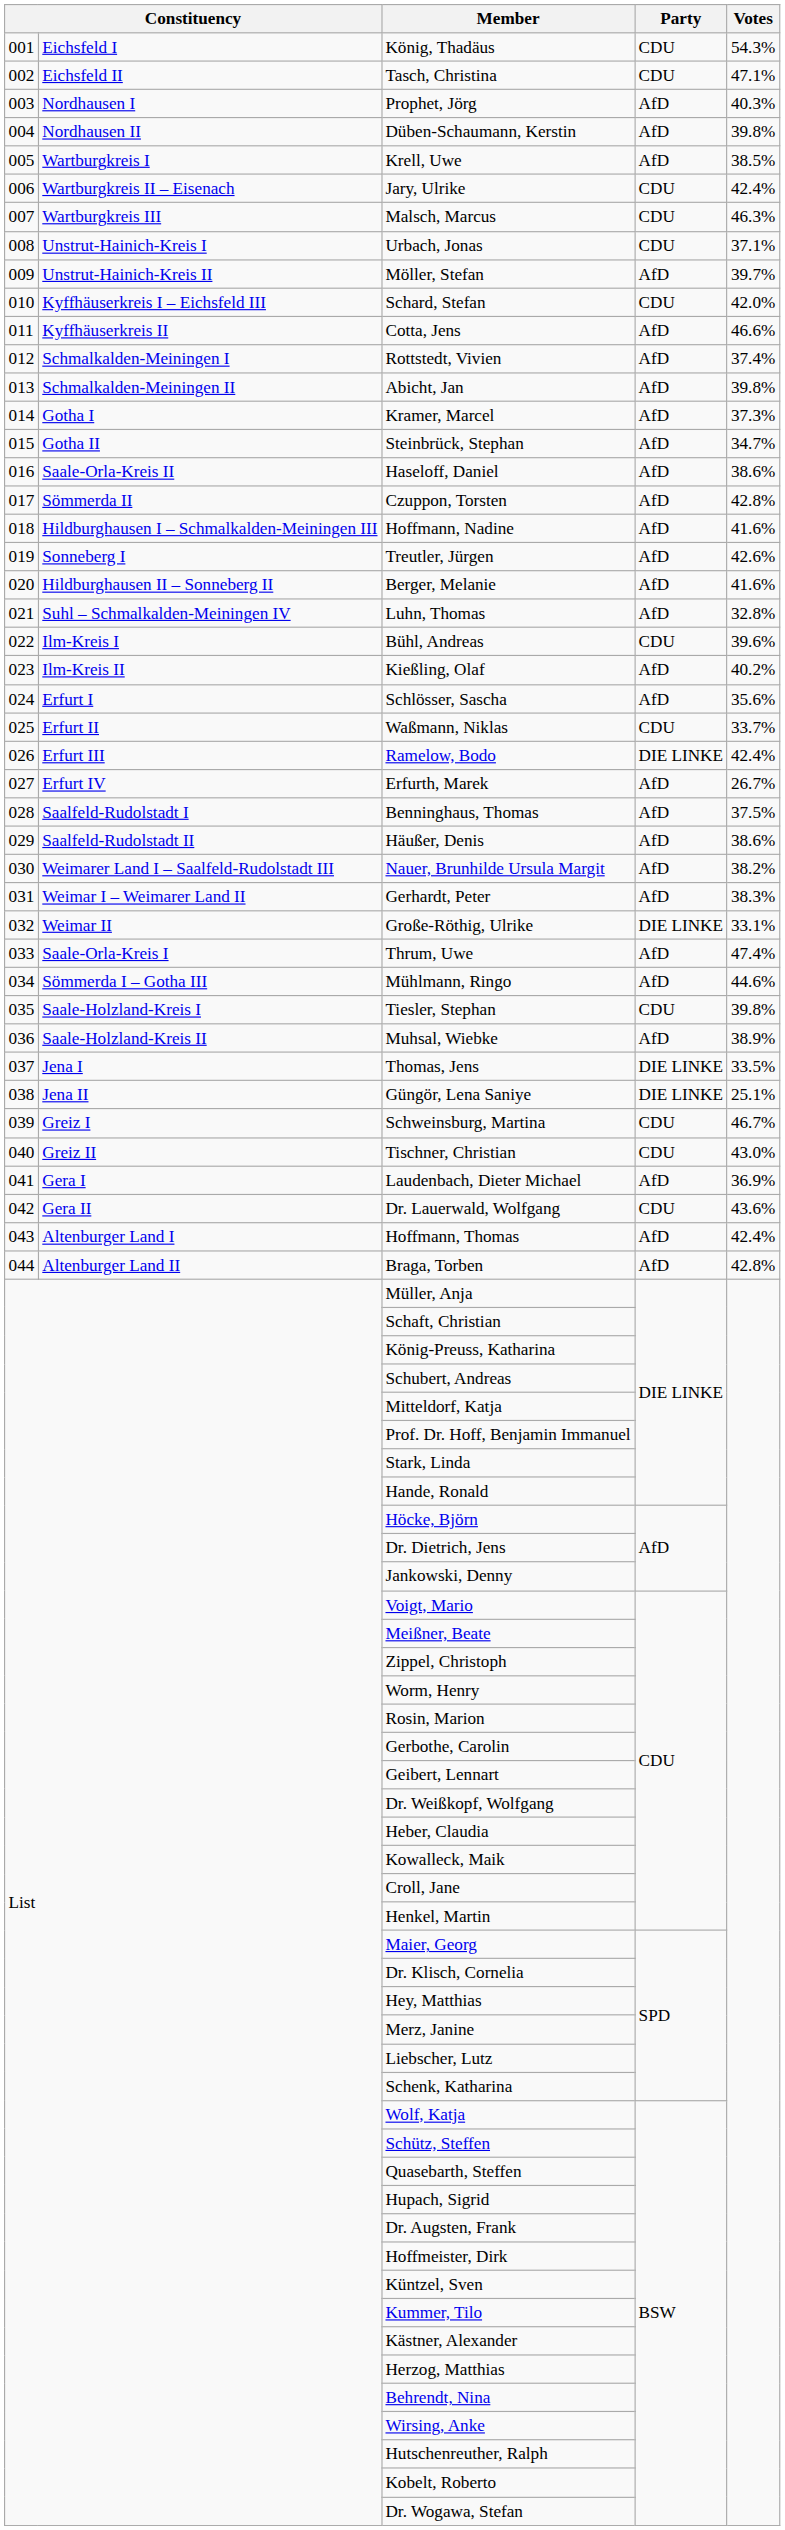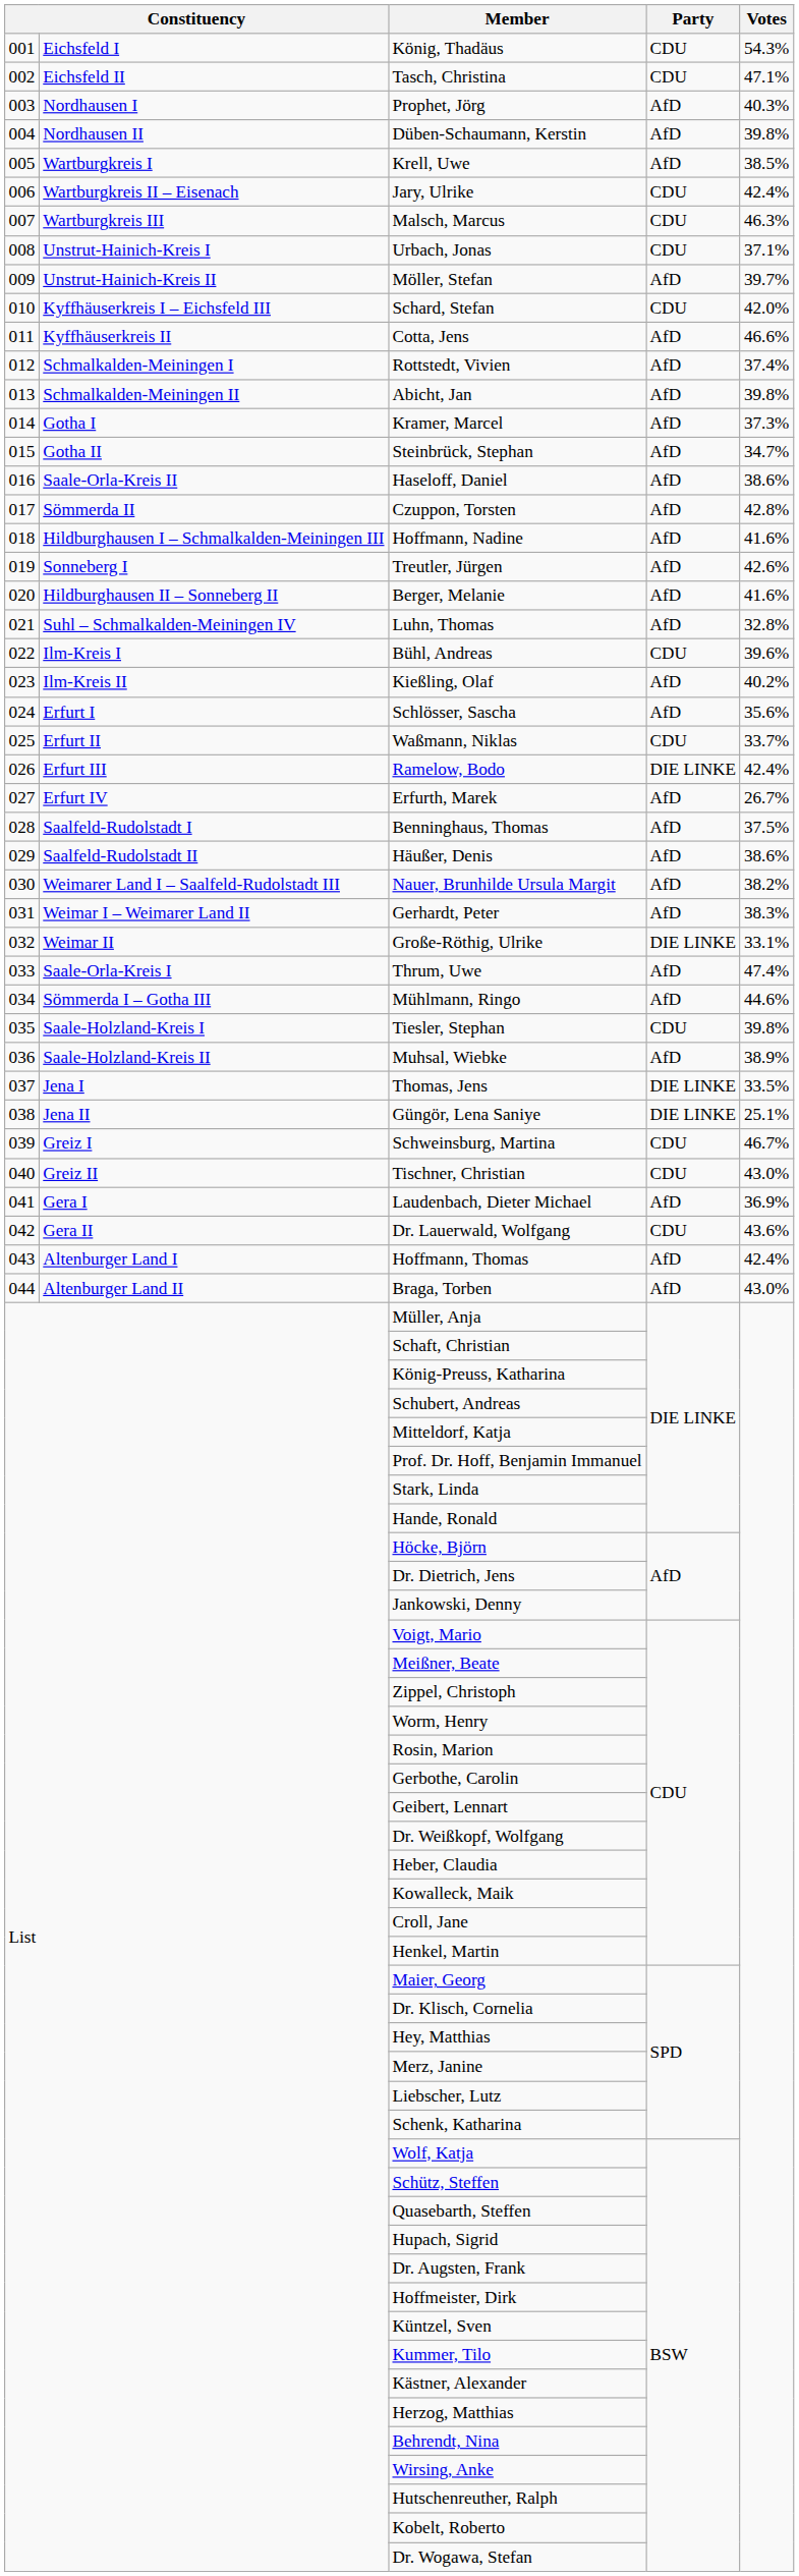 <table class="wikitable sortable" style="font-size:95%;">
 <tr>
 <th colspan=2>Constituency</th>
 <th>Member</th>
 <th>Party</th>
 <th>Votes</th>
 </tr>
 <tr>
 <td>001</td>
 <td><a href='#'>Eichsfeld I</a></td>
 <td>König, Thadäus</td>
 <td>CDU</td>
 <td>54.3%</td>
 </tr>
 <tr>
 <td>002</td>
 <td><a href='#'>Eichsfeld II</a></td>
 <td>Tasch, Christina</td>
 <td>CDU</td>
 <td>47.1%</td>
 </tr>
 <tr>
 <td>003</td>
 <td><a href='#'>Nordhausen I</a></td>
 <td>Prophet, Jörg</td>
 <td>AfD</td>
 <td>40.3%</td>
 </tr>
 <tr>
 <td>004</td>
 <td><a href='#'>Nordhausen II</a></td>
 <td>Düben-Schaumann, Kerstin</td>
 <td>AfD</td>
 <td>39.8%</td>
 </tr>
 <tr>
 <td>005</td>
 <td><a href='#'>Wartburgkreis I</a></td>
 <td>Krell, Uwe</td>
 <td>AfD</td>
 <td>38.5%</td>
 </tr>
 <tr>
 <td>006</td>
 <td><a href='#'>Wartburgkreis  II – Eisenach</a></td>
 <td>Jary, Ulrike</td>
 <td>CDU</td>
 <td>42.4%</td>
 </tr>
 <tr>
 <td>007</td>
 <td><a href='#'>Wartburgkreis III</a></td>
 <td>Malsch, Marcus</td>
 <td>CDU</td>
 <td>46.3%</td>
 </tr>
 <tr>
 <td>008</td>
 <td><a href='#'>Unstrut-Hainich-Kreis  I</a></td>
 <td>Urbach, Jonas</td>
 <td>CDU</td>
 <td>37.1%</td>
 </tr>
 <tr>
 <td>009</td>
 <td><a href='#'>Unstrut-Hainich-Kreis  II</a></td>
 <td>Möller, Stefan</td>
 <td>AfD</td>
 <td>39.7%</td>
 </tr>
 <tr>
 <td>010</td>
 <td><a href='#'>Kyffhäuserkreis  I – Eichsfeld III</a></td>
 <td>Schard, Stefan</td>
 <td>CDU</td>
 <td>42.0%</td>
 </tr>
 <tr>
 <td>011</td>
 <td><a href='#'>Kyffhäuserkreis  II</a></td>
 <td>Cotta, Jens</td>
 <td>AfD</td>
 <td>46.6%</td>
 </tr>
 <tr>
 <td>012</td>
 <td><a href='#'>Schmalkalden-Meiningen  I</a></td>
 <td>Rottstedt, Vivien</td>
 <td>AfD</td>
 <td>37.4%</td>
 </tr>
 <tr>
 <td>013</td>
 <td><a href='#'>Schmalkalden-Meiningen  II</a></td>
 <td>Abicht, Jan</td>
 <td>AfD</td>
 <td>39.8%</td>
 </tr>
 <tr>
 <td>014</td>
 <td><a href='#'>Gotha I</a></td>
 <td>Kramer, Marcel</td>
 <td>AfD</td>
 <td>37.3%</td>
 </tr>
 <tr>
 <td>015</td>
 <td><a href='#'>Gotha II</a></td>
 <td>Steinbrück, Stephan</td>
 <td>AfD</td>
 <td>34.7%</td>
 </tr>
 <tr>
 <td>016</td>
 <td><a href='#'>Saale-Orla-Kreis  II</a></td>
 <td>Haseloff, Daniel</td>
 <td>AfD</td>
 <td>38.6%</td>
 </tr>
 <tr>
 <td>017</td>
 <td><a href='#'>Sömmerda II</a></td>
 <td>Czuppon, Torsten</td>
 <td>AfD</td>
 <td>42.8%</td>
 </tr>
 <tr>
 <td>018</td>
 <td><a href='#'>Hildburghausen I – Schmalkalden-Meiningen III</a></td>
 <td>Hoffmann, Nadine</td>
 <td>AfD</td>
 <td>41.6%</td>
 </tr>
 <tr>
 <td>019</td>
 <td><a href='#'>Sonneberg I</a></td>
 <td>Treutler, Jürgen</td>
 <td>AfD</td>
 <td>42.6%</td>
 </tr>
 <tr>
 <td>020</td>
 <td><a href='#'>Hildburghausen II – Sonneberg II</a></td>
 <td>Berger, Melanie</td>
 <td>AfD</td>
 <td>41.6%</td>
 </tr>
 <tr>
 <td>021</td>
 <td><a href='#'>Suhl – Schmalkalden-Meiningen IV</a></td>
 <td>Luhn, Thomas</td>
 <td>AfD</td>
 <td>32.8%</td>
 </tr>
 <tr>
 <td>022</td>
 <td><a href='#'>Ilm-Kreis I</a></td>
 <td>Bühl, Andreas</td>
 <td>CDU</td>
 <td>39.6%</td>
 </tr>
 <tr>
 <td>023</td>
 <td><a href='#'>Ilm-Kreis II</a></td>
 <td>Kießling, Olaf</td>
 <td>AfD</td>
 <td>40.2%</td>
 </tr>
 <tr>
 <td>024</td>
 <td><a href='#'>Erfurt I</a></td>
 <td>Schlösser, Sascha</td>
 <td>AfD</td>
 <td>35.6%</td>
 </tr>
 <tr>
 <td>025</td>
 <td><a href='#'>Erfurt II</a></td>
 <td>Waßmann, Niklas</td>
 <td>CDU</td>
 <td>33.7%</td>
 </tr>
 <tr>
 <td>026</td>
 <td><a href='#'>Erfurt III</a></td>
 <td><a href='#'>Ramelow, Bodo</a></td>
 <td>DIE LINKE</td>
 <td>42.4%</td>
 </tr>
 <tr>
 <td>027</td>
 <td><a href='#'>Erfurt IV</a></td>
 <td>Erfurth, Marek</td>
 <td>AfD</td>
 <td>26.7%</td>
 </tr>
 <tr>
 <td>028</td>
 <td><a href='#'>Saalfeld-Rudolstadt  I</a></td>
 <td>Benninghaus, Thomas</td>
 <td>AfD</td>
 <td>37.5%</td>
 </tr>
 <tr>
 <td>029</td>
 <td><a href='#'>Saalfeld-Rudolstadt  II</a></td>
 <td>Häußer, Denis</td>
 <td>AfD</td>
 <td>38.6%</td>
 </tr>
 <tr>
 <td>030</td>
 <td><a href='#'>Weimarer Land I – Saalfeld-Rudolstadt III</a></td>
 <td><a href='#'>Nauer, Brunhilde Ursula Margit</a></td>
 <td>AfD</td>
 <td>38.2%</td>
 </tr>
 <tr>
 <td>031</td>
 <td><a href='#'>Weimar  I – Weimarer Land II</a></td>
 <td>Gerhardt, Peter</td>
 <td>AfD</td>
 <td>38.3%</td>
 </tr>
 <tr>
 <td>032</td>
 <td><a href='#'>Weimar II</a></td>
 <td>Große-Röthig, Ulrike</td>
 <td>DIE LINKE</td>
 <td>33.1%</td>
 </tr>
 <tr>
 <td>033</td>
 <td><a href='#'>Saale-Orla-Kreis  I</a></td>
 <td>Thrum, Uwe</td>
 <td>AfD</td>
 <td>47.4%</td>
 </tr>
 <tr>
 <td>034</td>
 <td><a href='#'>Sömmerda I – Gotha III</a></td>
 <td>Mühlmann, Ringo</td>
 <td>AfD</td>
 <td>44.6%</td>
 </tr>
 <tr>
 <td>035</td>
 <td><a href='#'>Saale-Holzland-Kreis  I</a></td>
 <td>Tiesler, Stephan</td>
 <td>CDU</td>
 <td>39.8%</td>
 </tr>
 <tr>
 <td>036</td>
 <td><a href='#'>Saale-Holzland-Kreis  II</a></td>
 <td>Muhsal, Wiebke</td>
 <td>AfD</td>
 <td>38.9%</td>
 </tr>
 <tr>
 <td>037</td>
 <td><a href='#'>Jena  I</a></td>
 <td>Thomas, Jens</td>
 <td>DIE LINKE</td>
 <td>33.5%</td>
 </tr>
 <tr>
 <td>038</td>
 <td><a href='#'>Jena II</a></td>
 <td>Güngör, Lena Saniye</td>
 <td>DIE LINKE</td>
 <td>25.1%</td>
 </tr>
 <tr>
 <td>039</td>
 <td><a href='#'>Greiz I</a></td>
 <td>Schweinsburg, Martina</td>
 <td>CDU</td>
 <td>46.7%</td>
 </tr>
 <tr>
 <td>040</td>
 <td><a href='#'>Greiz II</a></td>
 <td>Tischner, Christian</td>
 <td>CDU</td>
 <td>43.0%</td>
 </tr>
 <tr>
 <td>041</td>
 <td><a href='#'>Gera  I</a></td>
 <td>Laudenbach, Dieter Michael</td>
 <td>AfD</td>
 <td>36.9%</td>
 </tr>
 <tr>
 <td>042</td>
 <td><a href='#'>Gera II</a></td>
 <td>Dr. Lauerwald, Wolfgang</td>
 <td>CDU</td>
 <td>43.6%</td>
 </tr>
 <tr>
 <td>043</td>
 <td><a href='#'>Altenburger Land  I</a></td>
 <td>Hoffmann, Thomas</td>
 <td>AfD</td>
 <td>42.4%</td>
 </tr>
 <tr>
 <td>044</td>
 <td><a href='#'>Altenburger Land II</a></td>
 <td>Braga, Torben</td>
 <td>AfD</td>
-<td>42.8%</td>
+<td>43.0%</td>
 </tr>
 <tr>
 <td colspan=2 rowspan=44>List</td>
 <td>Müller, Anja</td>
 <td rowspan=8>DIE LINKE</td>
 </tr>
 <tr>
 <td>Schaft, Christian</td>
 </tr>
 <tr>
 <td>König-Preuss, Katharina</td>
 </tr>
 <tr>
 <td>Schubert, Andreas</td>
 </tr>
 <tr>
 <td>Mitteldorf, Katja</td>
 </tr>
 <tr>
 <td>Prof. Dr. Hoff, Benjamin Immanuel</td>
 </tr>
 <tr>
 <td>Stark, Linda</td>
 </tr>
 <tr>
 <td>Hande, Ronald</td>
 </tr>
 <tr>
 <td><a href='#'>Höcke, Björn</a></td>
 <td rowspan=3>AfD</td>
 </tr>
 <tr>
 <td>Dr. Dietrich, Jens</td>
 </tr>
 <tr>
 <td>Jankowski, Denny</td>
 </tr>
 <tr>
 <td><a href='#'>Voigt, Mario</a></td>
 <td rowspan=12>CDU</td>
 </tr>
 <tr>
 <td><a href='#'>Meißner, Beate</a></td>
 </tr>
 <tr>
 <td>Zippel, Christoph</td>
 </tr>
 <tr>
 <td>Worm, Henry</td>
 </tr>
 <tr>
 <td>Rosin, Marion</td>
 </tr>
 <tr>
 <td>Gerbothe, Carolin</td>
 </tr>
 <tr>
 <td>Geibert, Lennart</td>
 </tr>
 <tr>
 <td>Dr. Weißkopf, Wolfgang</td>
 </tr>
 <tr>
 <td>Heber, Claudia</td>
 </tr>
 <tr>
 <td>Kowalleck, Maik</td>
 </tr>
 <tr>
 <td>Croll, Jane</td>
 </tr>
 <tr>
 <td>Henkel, Martin</td>
 </tr>
 <tr>
 <td><a href='#'>Maier, Georg</a></td>
 <td rowspan=6>SPD</td>
 </tr>
 <tr>
 <td>Dr. Klisch, Cornelia</td>
 </tr>
 <tr>
 <td>Hey, Matthias</td>
 </tr>
 <tr>
 <td>Merz, Janine</td>
 </tr>
 <tr>
 <td>Liebscher, Lutz</td>
 </tr>
 <tr>
 <td>Schenk, Katharina</td>
 </tr>
 <tr>
 <td><a href='#'>Wolf, Katja</a></td>
 <td rowspan=15>BSW</td>
 </tr>
 <tr>
 <td><a href='#'>Schütz, Steffen</a></td>
 </tr>
 <tr>
 <td>Quasebarth, Steffen</td>
 </tr>
 <tr>
 <td>Hupach, Sigrid</td>
 </tr>
 <tr>
 <td>Dr. Augsten, Frank</td>
 </tr>
 <tr>
 <td>Hoffmeister, Dirk</td>
 </tr>
 <tr>
 <td>Küntzel, Sven</td>
 </tr>
 <tr>
 <td><a href='#'>Kummer, Tilo</a></td>
 </tr>
 <tr>
 <td>Kästner, Alexander</td>
 </tr>
 <tr>
 <td>Herzog, Matthias</td>
 </tr>
 <tr>
 <td><a href='#'>Behrendt, Nina</a></td>
 </tr>
 <tr>
 <td><a href='#'>Wirsing, Anke</a></td>
 </tr>
 <tr>
 <td>Hutschenreuther, Ralph</td>
 </tr>
 <tr>
 <td>Kobelt, Roberto</td>
 </tr>
 <tr>
 <td>Dr. Wogawa, Stefan</td>
 </tr>
 </table>
